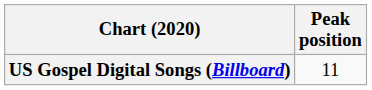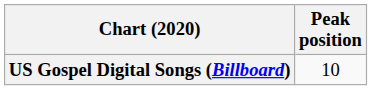 <table class="wikitable plainrowheaders" style="text-align:center">
 <tr>
 <th>Chart (2020)</th>
 <th>Peak<br>position</th>
 </tr>
 <tr>
 <th scope="row">US Gospel Digital Songs (<em><a href='#'>Billboard</a></em>)</th>
-<td>11</td>
+<td>10</td>
 </tr>
 </table>
